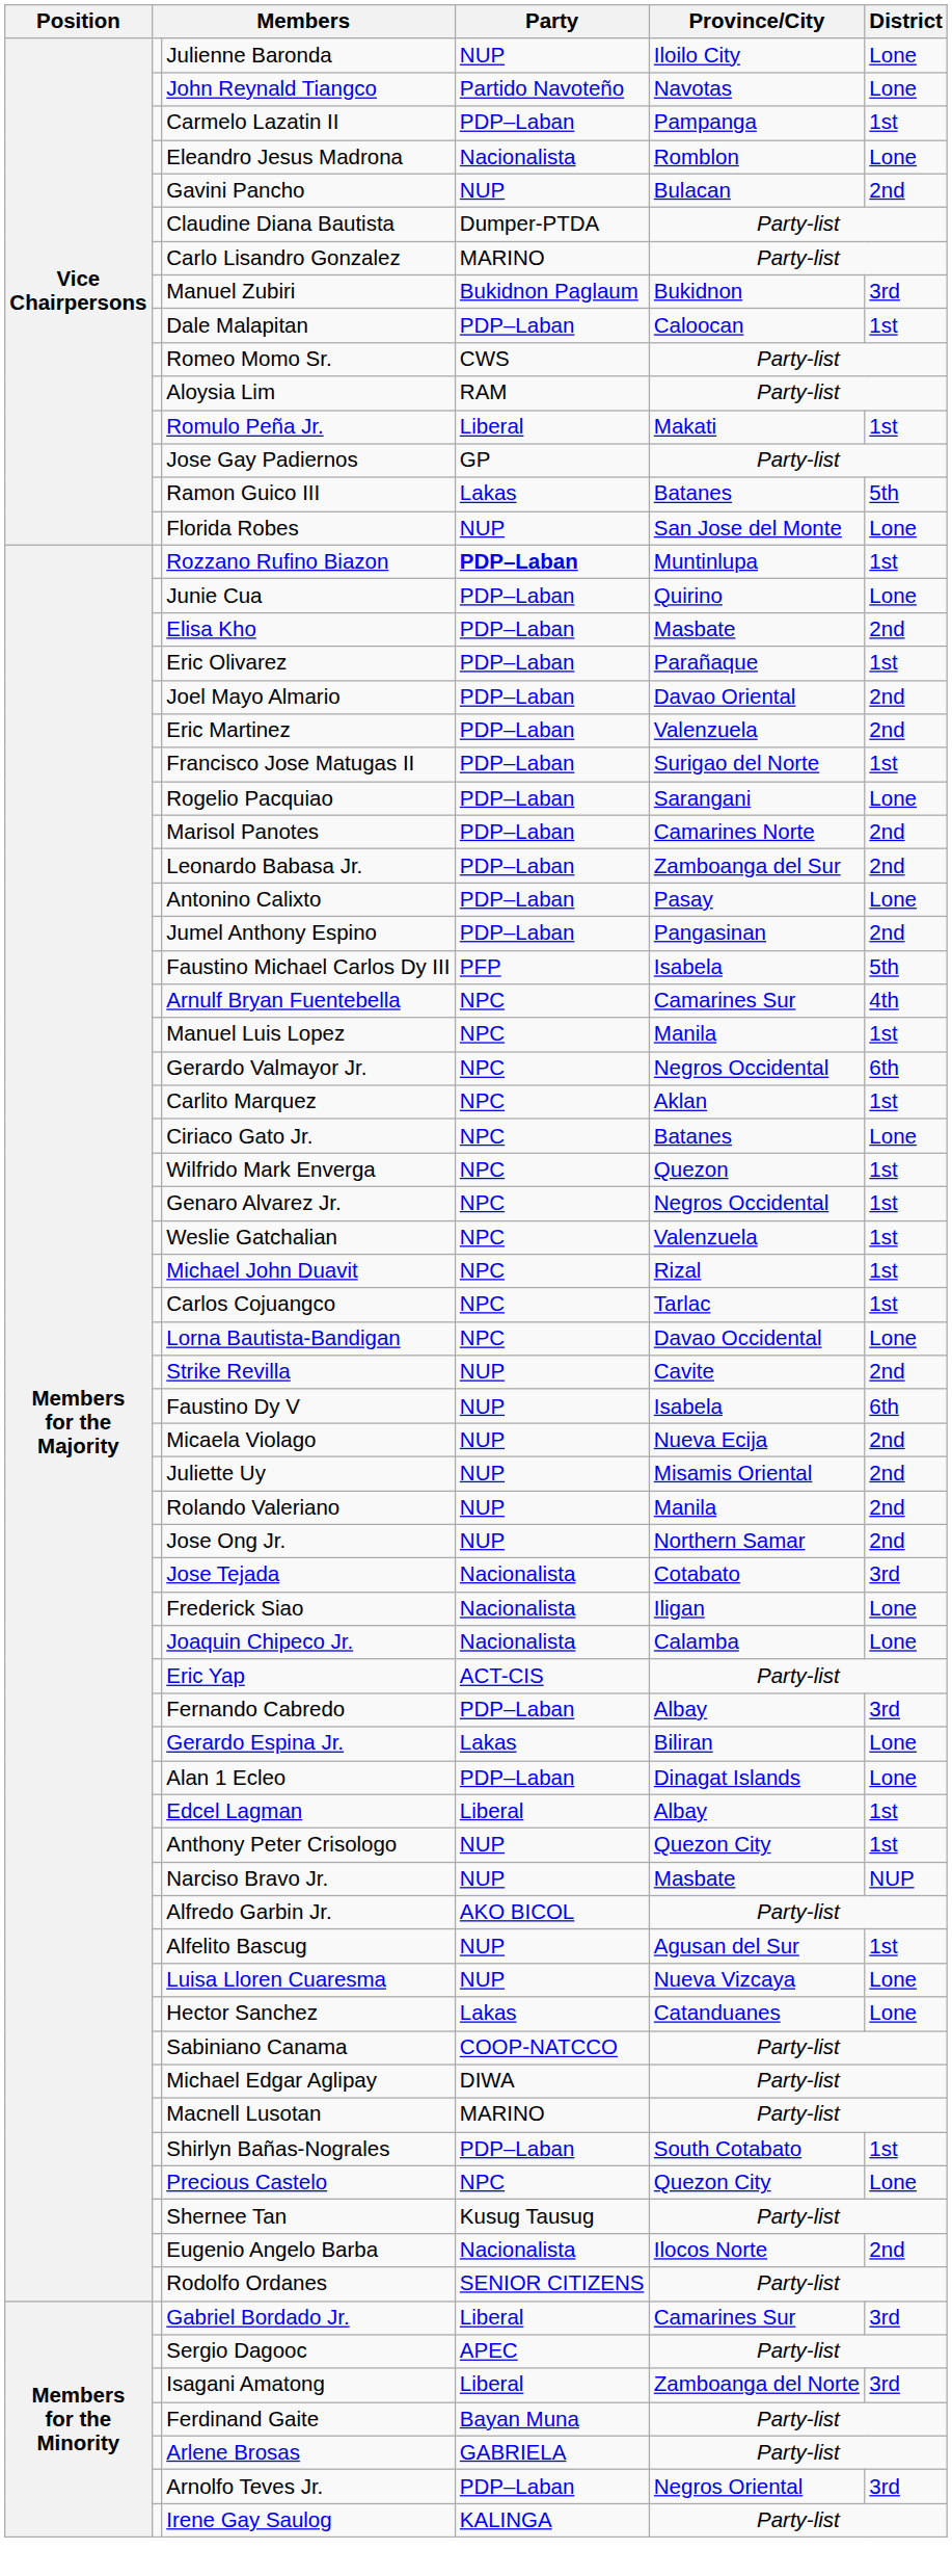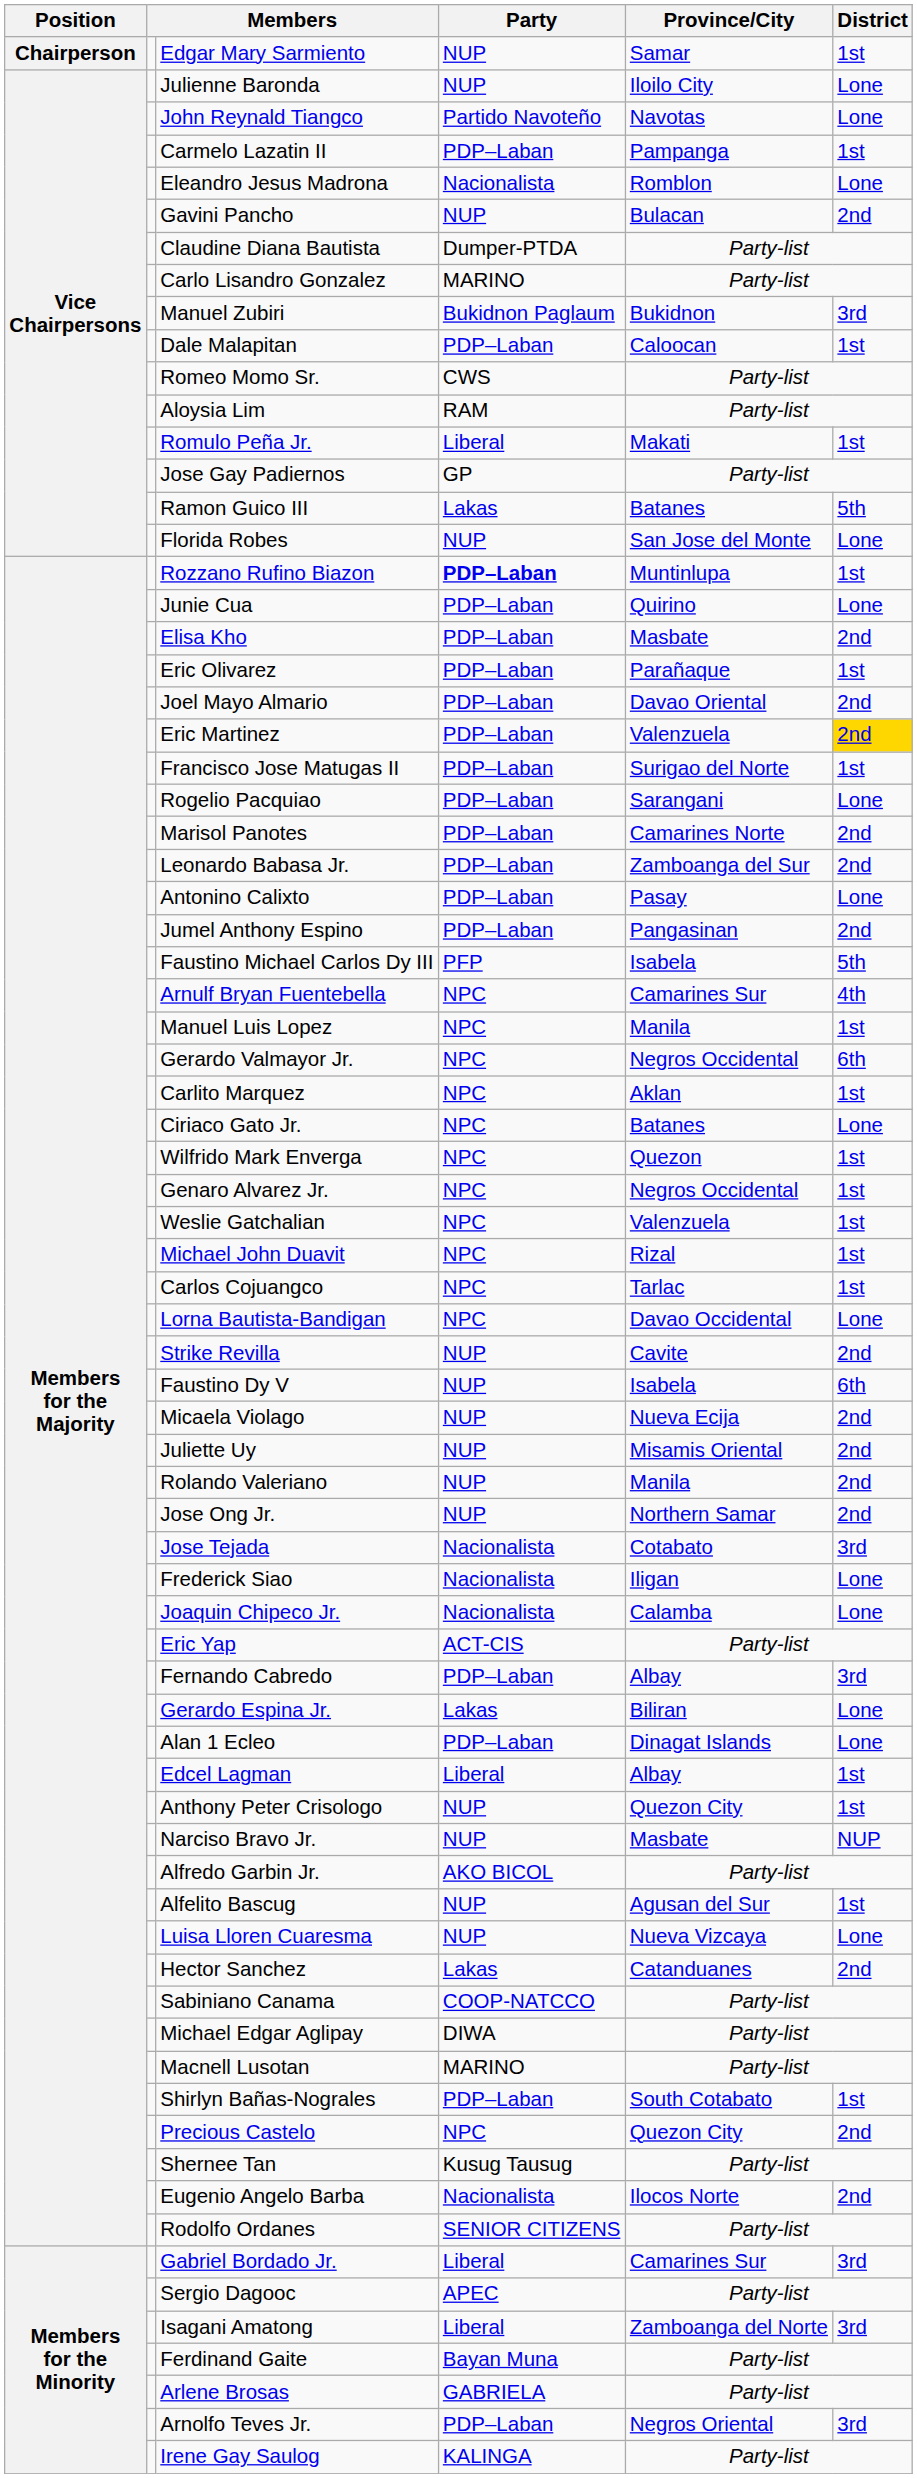 <table class="wikitable" style="font-size: 100%;">
 <tr>
 <th>Position</th>
 <th colspan="2">Members</th>
 <th>Party</th>
 <th>Province/City</th>
 <th>District</th>
+</tr>
+<tr>
+<th>Chairperson</th>
+<td></td>
+<td><a href='#'>Edgar Mary Sarmiento</a></td>
+<td><a href='#'>NUP</a></td>
+<td><a href='#'>Samar</a></td>
+<td><a href='#'>1st</a></td>
 </tr>
 <tr>
 <th rowspan="15">Vice<br>Chairpersons</th>
 <td></td>
 <td>Julienne Baronda</td>
 <td><a href='#'>NUP</a></td>
 <td><a href='#'>Iloilo City</a></td>
 <td><a href='#'>Lone</a></td>
 </tr>
 <tr>
 <td></td>
 <td><a href='#'>John Reynald Tiangco</a></td>
 <td><a href='#'>Partido Navoteño</a></td>
 <td><a href='#'>Navotas</a></td>
 <td><a href='#'>Lone</a></td>
 </tr>
 <tr>
 <td></td>
 <td>Carmelo Lazatin II</td>
 <td><a href='#'>PDP–Laban</a></td>
 <td><a href='#'>Pampanga</a></td>
 <td><a href='#'>1st</a></td>
 </tr>
 <tr>
 <td></td>
 <td>Eleandro Jesus Madrona</td>
 <td><a href='#'>Nacionalista</a></td>
 <td><a href='#'>Romblon</a></td>
 <td><a href='#'>Lone</a></td>
 </tr>
 <tr>
 <td></td>
 <td>Gavini Pancho</td>
 <td><a href='#'>NUP</a></td>
 <td><a href='#'>Bulacan</a></td>
 <td><a href='#'>2nd</a></td>
 </tr>
 <tr>
 <td></td>
 <td>Claudine Diana Bautista</td>
 <td>Dumper-PTDA</td>
 <td align="center" colspan="2"><em>Party-list</em></td>
 </tr>
 <tr>
 <td></td>
 <td>Carlo Lisandro Gonzalez</td>
 <td>MARINO</td>
 <td align="center" colspan="2"><em>Party-list</em></td>
 </tr>
 <tr>
 <td></td>
 <td>Manuel Zubiri</td>
 <td><a href='#'>Bukidnon Paglaum</a></td>
 <td><a href='#'>Bukidnon</a></td>
 <td><a href='#'>3rd</a></td>
 </tr>
 <tr>
 <td></td>
 <td>Dale Malapitan</td>
 <td><a href='#'>PDP–Laban</a></td>
 <td><a href='#'>Caloocan</a></td>
 <td><a href='#'>1st</a></td>
 </tr>
 <tr>
 <td></td>
 <td>Romeo Momo Sr.</td>
 <td>CWS</td>
 <td align="center" colspan="2"><em>Party-list</em></td>
 </tr>
 <tr>
 <td></td>
 <td>Aloysia Lim</td>
 <td>RAM</td>
 <td align="center" colspan="2"><em>Party-list</em></td>
 </tr>
 <tr>
 <td></td>
 <td><a href='#'>Romulo Peña Jr.</a></td>
 <td><a href='#'>Liberal</a></td>
 <td><a href='#'>Makati</a></td>
 <td><a href='#'>1st</a></td>
 </tr>
 <tr>
 <td></td>
 <td>Jose Gay Padiernos</td>
 <td>GP</td>
 <td align="center" colspan="2"><em>Party-list</em></td>
 </tr>
 <tr>
 <td></td>
 <td>Ramon Guico III</td>
 <td><a href='#'>Lakas</a></td>
 <td><a href='#'>Batanes</a></td>
 <td><a href='#'>5th</a></td>
 </tr>
 <tr>
 <td></td>
 <td>Florida Robes</td>
 <td><a href='#'>NUP</a></td>
 <td><a href='#'>San Jose del Monte</a></td>
 <td><a href='#'>Lone</a></td>
 </tr>
 <tr>
 <th rowspan="52">Members<br>for the<br>Majority</th>
 <td></td>
 <td><a href='#'>Rozzano Rufino Biazon</a></td>
 <td><strong><a href='#'>PDP–Laban</a></strong></td>
 <td><a href='#'>Muntinlupa</a></td>
 <td><a href='#'>1st</a></td>
 </tr>
 <tr>
 <td></td>
 <td>Junie Cua</td>
 <td><a href='#'>PDP–Laban</a></td>
 <td><a href='#'>Quirino</a></td>
 <td><a href='#'>Lone</a></td>
 </tr>
 <tr>
 <td></td>
 <td><a href='#'>Elisa Kho</a></td>
 <td><a href='#'>PDP–Laban</a></td>
 <td><a href='#'>Masbate</a></td>
 <td><a href='#'>2nd</a></td>
 </tr>
 <tr>
 <td></td>
 <td>Eric Olivarez</td>
 <td><a href='#'>PDP–Laban</a></td>
 <td><a href='#'>Parañaque</a></td>
 <td><a href='#'>1st</a></td>
 </tr>
 <tr>
 <td></td>
 <td>Joel Mayo Almario</td>
 <td><a href='#'>PDP–Laban</a></td>
 <td><a href='#'>Davao Oriental</a></td>
 <td><a href='#'>2nd</a></td>
 </tr>
 <tr>
 <td></td>
 <td>Eric Martinez</td>
 <td><a href='#'>PDP–Laban</a></td>
 <td><a href='#'>Valenzuela</a></td>
-<td><a href='#'>2nd</a></td>
+<td style="background: gold;"><a href='#'>2nd</a></td>
 </tr>
 <tr>
 <td></td>
 <td>Francisco Jose Matugas II</td>
 <td><a href='#'>PDP–Laban</a></td>
 <td><a href='#'>Surigao del Norte</a></td>
 <td><a href='#'>1st</a></td>
 </tr>
 <tr>
 <td></td>
 <td>Rogelio Pacquiao</td>
 <td><a href='#'>PDP–Laban</a></td>
 <td><a href='#'>Sarangani</a></td>
 <td><a href='#'>Lone</a></td>
 </tr>
 <tr>
 <td></td>
 <td>Marisol Panotes</td>
 <td><a href='#'>PDP–Laban</a></td>
 <td><a href='#'>Camarines Norte</a></td>
 <td><a href='#'>2nd</a></td>
 </tr>
 <tr>
 <td></td>
 <td>Leonardo Babasa Jr.</td>
 <td><a href='#'>PDP–Laban</a></td>
 <td><a href='#'>Zamboanga del Sur</a></td>
 <td><a href='#'>2nd</a></td>
 </tr>
 <tr>
 <td></td>
 <td>Antonino Calixto</td>
 <td><a href='#'>PDP–Laban</a></td>
 <td><a href='#'>Pasay</a></td>
 <td><a href='#'>Lone</a></td>
 </tr>
 <tr>
 <td></td>
 <td>Jumel Anthony Espino</td>
 <td><a href='#'>PDP–Laban</a></td>
 <td><a href='#'>Pangasinan</a></td>
 <td><a href='#'>2nd</a></td>
 </tr>
 <tr>
 <td></td>
 <td>Faustino Michael Carlos Dy III</td>
 <td><a href='#'>PFP</a></td>
 <td><a href='#'>Isabela</a></td>
 <td><a href='#'>5th</a></td>
 </tr>
 <tr>
 <td></td>
 <td><a href='#'>Arnulf Bryan Fuentebella</a></td>
 <td><a href='#'>NPC</a></td>
 <td><a href='#'>Camarines Sur</a></td>
 <td><a href='#'>4th</a></td>
 </tr>
 <tr>
 <td></td>
 <td>Manuel Luis Lopez</td>
 <td><a href='#'>NPC</a></td>
 <td><a href='#'>Manila</a></td>
 <td><a href='#'>1st</a></td>
 </tr>
 <tr>
 <td></td>
 <td>Gerardo Valmayor Jr.</td>
 <td><a href='#'>NPC</a></td>
 <td><a href='#'>Negros Occidental</a></td>
 <td><a href='#'>6th</a></td>
 </tr>
 <tr>
 <td></td>
 <td>Carlito Marquez</td>
 <td><a href='#'>NPC</a></td>
 <td><a href='#'>Aklan</a></td>
 <td><a href='#'>1st</a></td>
 </tr>
 <tr>
 <td></td>
 <td>Ciriaco Gato Jr.</td>
 <td><a href='#'>NPC</a></td>
 <td><a href='#'>Batanes</a></td>
 <td><a href='#'>Lone</a></td>
 </tr>
 <tr>
 <td></td>
 <td>Wilfrido Mark Enverga</td>
 <td><a href='#'>NPC</a></td>
 <td><a href='#'>Quezon</a></td>
 <td><a href='#'>1st</a></td>
 </tr>
 <tr>
 <td></td>
 <td>Genaro Alvarez Jr.</td>
 <td><a href='#'>NPC</a></td>
 <td><a href='#'>Negros Occidental</a></td>
 <td><a href='#'>1st</a></td>
 </tr>
 <tr>
 <td></td>
 <td>Weslie Gatchalian</td>
 <td><a href='#'>NPC</a></td>
 <td><a href='#'>Valenzuela</a></td>
 <td><a href='#'>1st</a></td>
 </tr>
 <tr>
 <td></td>
 <td><a href='#'>Michael John Duavit</a></td>
 <td><a href='#'>NPC</a></td>
 <td><a href='#'>Rizal</a></td>
 <td><a href='#'>1st</a></td>
 </tr>
 <tr>
 <td></td>
 <td>Carlos Cojuangco</td>
 <td><a href='#'>NPC</a></td>
 <td><a href='#'>Tarlac</a></td>
 <td><a href='#'>1st</a></td>
 </tr>
 <tr>
 <td></td>
 <td><a href='#'>Lorna Bautista-Bandigan</a></td>
 <td><a href='#'>NPC</a></td>
 <td><a href='#'>Davao Occidental</a></td>
 <td><a href='#'>Lone</a></td>
 </tr>
 <tr>
 <td></td>
 <td><a href='#'>Strike Revilla</a></td>
 <td><a href='#'>NUP</a></td>
 <td><a href='#'>Cavite</a></td>
 <td><a href='#'>2nd</a></td>
 </tr>
 <tr>
 <td></td>
 <td>Faustino Dy V</td>
 <td><a href='#'>NUP</a></td>
 <td><a href='#'>Isabela</a></td>
 <td><a href='#'>6th</a></td>
 </tr>
 <tr>
 <td></td>
 <td>Micaela Violago</td>
 <td><a href='#'>NUP</a></td>
 <td><a href='#'>Nueva Ecija</a></td>
 <td><a href='#'>2nd</a></td>
 </tr>
 <tr>
 <td></td>
 <td>Juliette Uy</td>
 <td><a href='#'>NUP</a></td>
 <td><a href='#'>Misamis Oriental</a></td>
 <td><a href='#'>2nd</a></td>
 </tr>
 <tr>
 <td></td>
 <td>Rolando Valeriano</td>
 <td><a href='#'>NUP</a></td>
 <td><a href='#'>Manila</a></td>
 <td><a href='#'>2nd</a></td>
 </tr>
 <tr>
 <td></td>
 <td>Jose Ong Jr.</td>
 <td><a href='#'>NUP</a></td>
 <td><a href='#'>Northern Samar</a></td>
 <td><a href='#'>2nd</a></td>
 </tr>
 <tr>
 <td></td>
 <td><a href='#'>Jose Tejada</a></td>
 <td><a href='#'>Nacionalista</a></td>
 <td><a href='#'>Cotabato</a></td>
 <td><a href='#'>3rd</a></td>
 </tr>
 <tr>
 <td></td>
 <td>Frederick Siao</td>
 <td><a href='#'>Nacionalista</a></td>
 <td><a href='#'>Iligan</a></td>
 <td><a href='#'>Lone</a></td>
 </tr>
 <tr>
 <td></td>
 <td><a href='#'>Joaquin Chipeco Jr.</a></td>
 <td><a href='#'>Nacionalista</a></td>
 <td><a href='#'>Calamba</a></td>
 <td><a href='#'>Lone</a></td>
 </tr>
 <tr>
 <td></td>
 <td><a href='#'>Eric Yap</a></td>
 <td><a href='#'>ACT-CIS</a></td>
 <td align="center" colspan="2"><em>Party-list</em></td>
 </tr>
 <tr>
 <td></td>
 <td>Fernando Cabredo</td>
 <td><a href='#'>PDP–Laban</a></td>
 <td><a href='#'>Albay</a></td>
 <td><a href='#'>3rd</a></td>
 </tr>
 <tr>
 <td></td>
 <td><a href='#'>Gerardo Espina Jr.</a></td>
 <td><a href='#'>Lakas</a></td>
 <td><a href='#'>Biliran</a></td>
 <td><a href='#'>Lone</a></td>
 </tr>
 <tr>
 <td></td>
 <td>Alan 1 Ecleo</td>
 <td><a href='#'>PDP–Laban</a></td>
 <td><a href='#'>Dinagat Islands</a></td>
 <td><a href='#'>Lone</a></td>
 </tr>
 <tr>
 <td></td>
 <td><a href='#'>Edcel Lagman</a></td>
 <td><a href='#'>Liberal</a></td>
 <td><a href='#'>Albay</a></td>
 <td><a href='#'>1st</a></td>
 </tr>
 <tr>
 <td></td>
 <td>Anthony Peter Crisologo</td>
 <td><a href='#'>NUP</a></td>
 <td><a href='#'>Quezon City</a></td>
 <td><a href='#'>1st</a></td>
 </tr>
 <tr>
 <td></td>
 <td>Narciso Bravo Jr.</td>
 <td><a href='#'>NUP</a></td>
 <td><a href='#'>Masbate</a></td>
 <td><a href='#'>NUP</a></td>
 </tr>
 <tr>
 <td></td>
 <td>Alfredo Garbin Jr.</td>
 <td><a href='#'>AKO BICOL</a></td>
 <td align="center" colspan="2"><em>Party-list</em></td>
 </tr>
 <tr>
 <td></td>
 <td>Alfelito Bascug</td>
 <td><a href='#'>NUP</a></td>
 <td><a href='#'>Agusan del Sur</a></td>
 <td><a href='#'>1st</a></td>
 </tr>
 <tr>
 <td></td>
 <td><a href='#'>Luisa Lloren Cuaresma</a></td>
 <td><a href='#'>NUP</a></td>
 <td><a href='#'>Nueva Vizcaya</a></td>
 <td><a href='#'>Lone</a></td>
 </tr>
 <tr>
 <td></td>
 <td>Hector Sanchez</td>
 <td><a href='#'>Lakas</a></td>
 <td><a href='#'>Catanduanes</a></td>
-<td><a href='#'>Lone</a></td>
+<td><a href='#'>2nd</a></td>
 </tr>
 <tr>
 <td></td>
 <td>Sabiniano Canama</td>
 <td><a href='#'>COOP-NATCCO</a></td>
 <td align="center" colspan="2"><em>Party-list</em></td>
 </tr>
 <tr>
 <td></td>
 <td>Michael Edgar Aglipay</td>
 <td>DIWA</td>
 <td align="center" colspan="2"><em>Party-list</em></td>
 </tr>
 <tr>
 <td></td>
 <td>Macnell Lusotan</td>
 <td>MARINO</td>
 <td align="center" colspan="2"><em>Party-list</em></td>
 </tr>
 <tr>
 <td></td>
 <td>Shirlyn Bañas-Nograles</td>
 <td><a href='#'>PDP–Laban</a></td>
 <td><a href='#'>South Cotabato</a></td>
 <td><a href='#'>1st</a></td>
 </tr>
 <tr>
 <td></td>
 <td><a href='#'>Precious Castelo</a></td>
 <td><a href='#'>NPC</a></td>
 <td><a href='#'>Quezon City</a></td>
-<td><a href='#'>Lone</a></td>
+<td><a href='#'>2nd</a></td>
 </tr>
 <tr>
 <td></td>
 <td>Shernee Tan</td>
 <td>Kusug Tausug</td>
 <td align="center" colspan="2"><em>Party-list</em></td>
 </tr>
 <tr>
 <td></td>
 <td>Eugenio Angelo Barba</td>
 <td><a href='#'>Nacionalista</a></td>
 <td><a href='#'>Ilocos Norte</a></td>
 <td><a href='#'>2nd</a></td>
 </tr>
 <tr>
 <td></td>
 <td>Rodolfo Ordanes</td>
 <td><a href='#'>SENIOR CITIZENS</a></td>
 <td align="center" colspan="2"><em>Party-list</em></td>
 </tr>
 <tr>
 <th rowspan="7">Members<br>for the<br>Minority</th>
 <td></td>
 <td><a href='#'>Gabriel Bordado Jr.</a></td>
 <td><a href='#'>Liberal</a></td>
 <td><a href='#'>Camarines Sur</a></td>
 <td><a href='#'>3rd</a></td>
 </tr>
 <tr>
 <td></td>
 <td>Sergio Dagooc</td>
 <td><a href='#'>APEC</a></td>
 <td align="center" colspan="2"><em>Party-list</em></td>
 </tr>
 <tr>
 <td></td>
 <td>Isagani Amatong</td>
 <td><a href='#'>Liberal</a></td>
 <td><a href='#'>Zamboanga del Norte</a></td>
 <td><a href='#'>3rd</a></td>
 </tr>
 <tr>
 <td></td>
 <td>Ferdinand Gaite</td>
 <td><a href='#'>Bayan Muna</a></td>
 <td align="center" colspan="2"><em>Party-list</em></td>
 </tr>
 <tr>
 <td></td>
 <td><a href='#'>Arlene Brosas</a></td>
 <td><a href='#'>GABRIELA</a></td>
 <td align="center" colspan="2"><em>Party-list</em></td>
 </tr>
 <tr>
 <td></td>
 <td>Arnolfo Teves Jr.</td>
 <td><a href='#'>PDP–Laban</a></td>
 <td><a href='#'>Negros Oriental</a></td>
 <td><a href='#'>3rd</a></td>
 </tr>
 <tr>
 <td></td>
 <td><a href='#'>Irene Gay Saulog</a></td>
 <td><a href='#'>KALINGA</a></td>
 <td align="center" colspan="2"><em>Party-list</em></td>
 </tr>
 </table>
